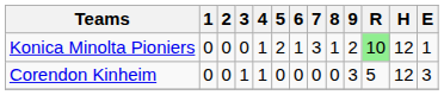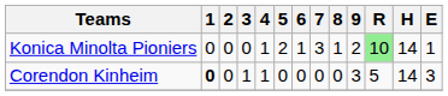 <table class="wikitable">
 <tr>
 <th>Teams</th>
 <th>1</th>
 <th>2</th>
 <th>3</th>
 <th>4</th>
 <th>5</th>
 <th>6</th>
 <th>7</th>
 <th>8</th>
 <th>9</th>
 <th>R</th>
 <th>H</th>
 <th>E</th>
 </tr>
 <tr>
 <td><a href='#'>Konica Minolta Pioniers</a></td>
 <td>0</td>
 <td>0</td>
 <td>0</td>
 <td>1</td>
 <td>2</td>
 <td>1</td>
 <td>3</td>
 <td>1</td>
 <td>2</td>
 <td style="background: lightgreen;">10</td>
-<td>12</td>
+<td>14</td>
 <td>1</td>
 </tr>
 <tr>
 <td><a href='#'>Corendon Kinheim</a></td>
-<td>0</td>
+<td><strong>0</strong></td>
 <td>0</td>
 <td>1</td>
 <td>1</td>
 <td>0</td>
 <td>0</td>
 <td>0</td>
 <td>0</td>
 <td>3</td>
 <td>5</td>
-<td>12</td>
+<td>14</td>
 <td>3</td>
 </tr>
 <tr>
 </tr>
 </table>
